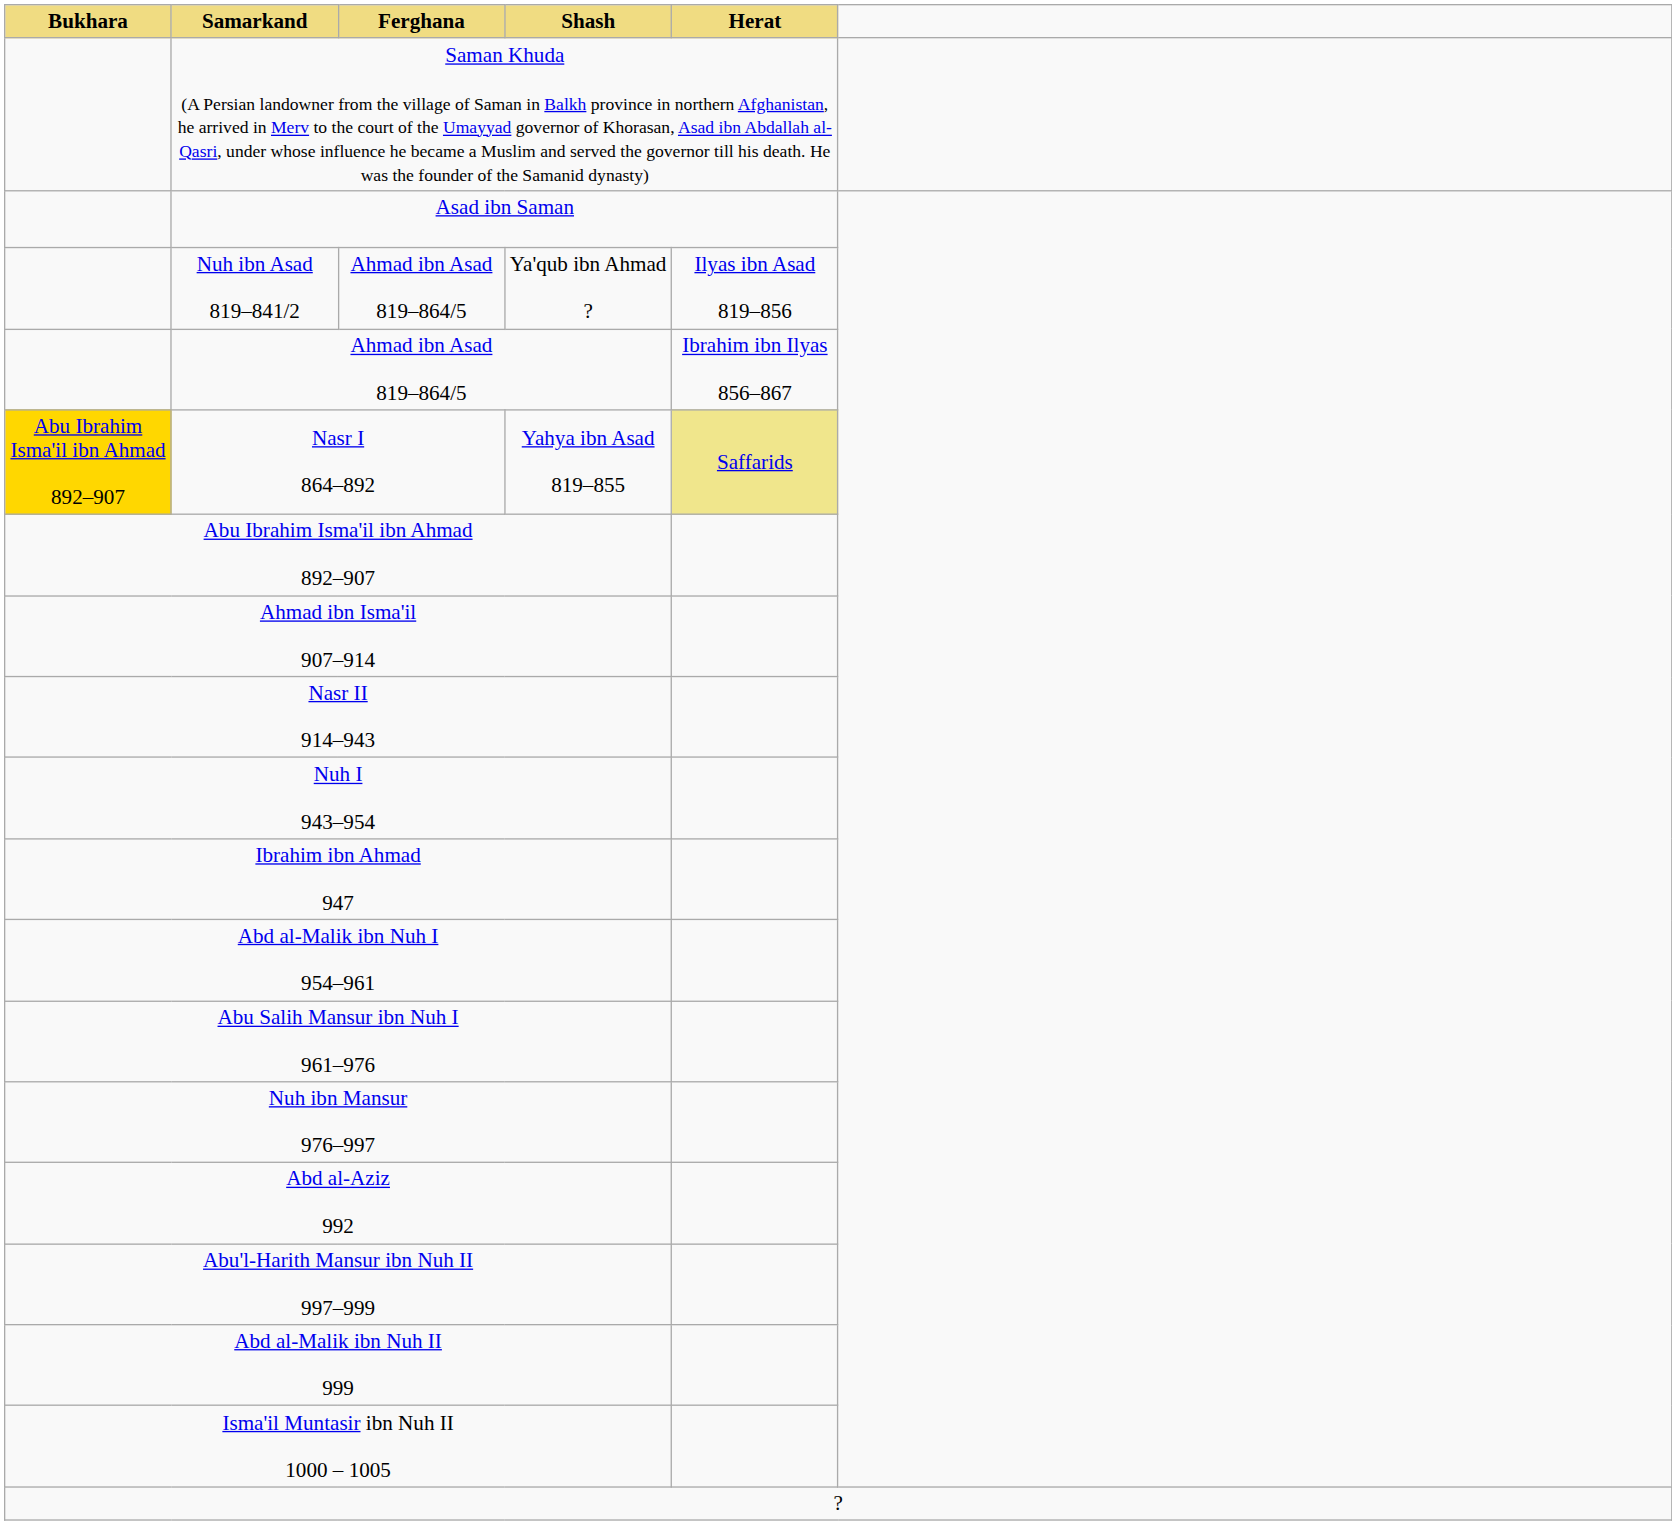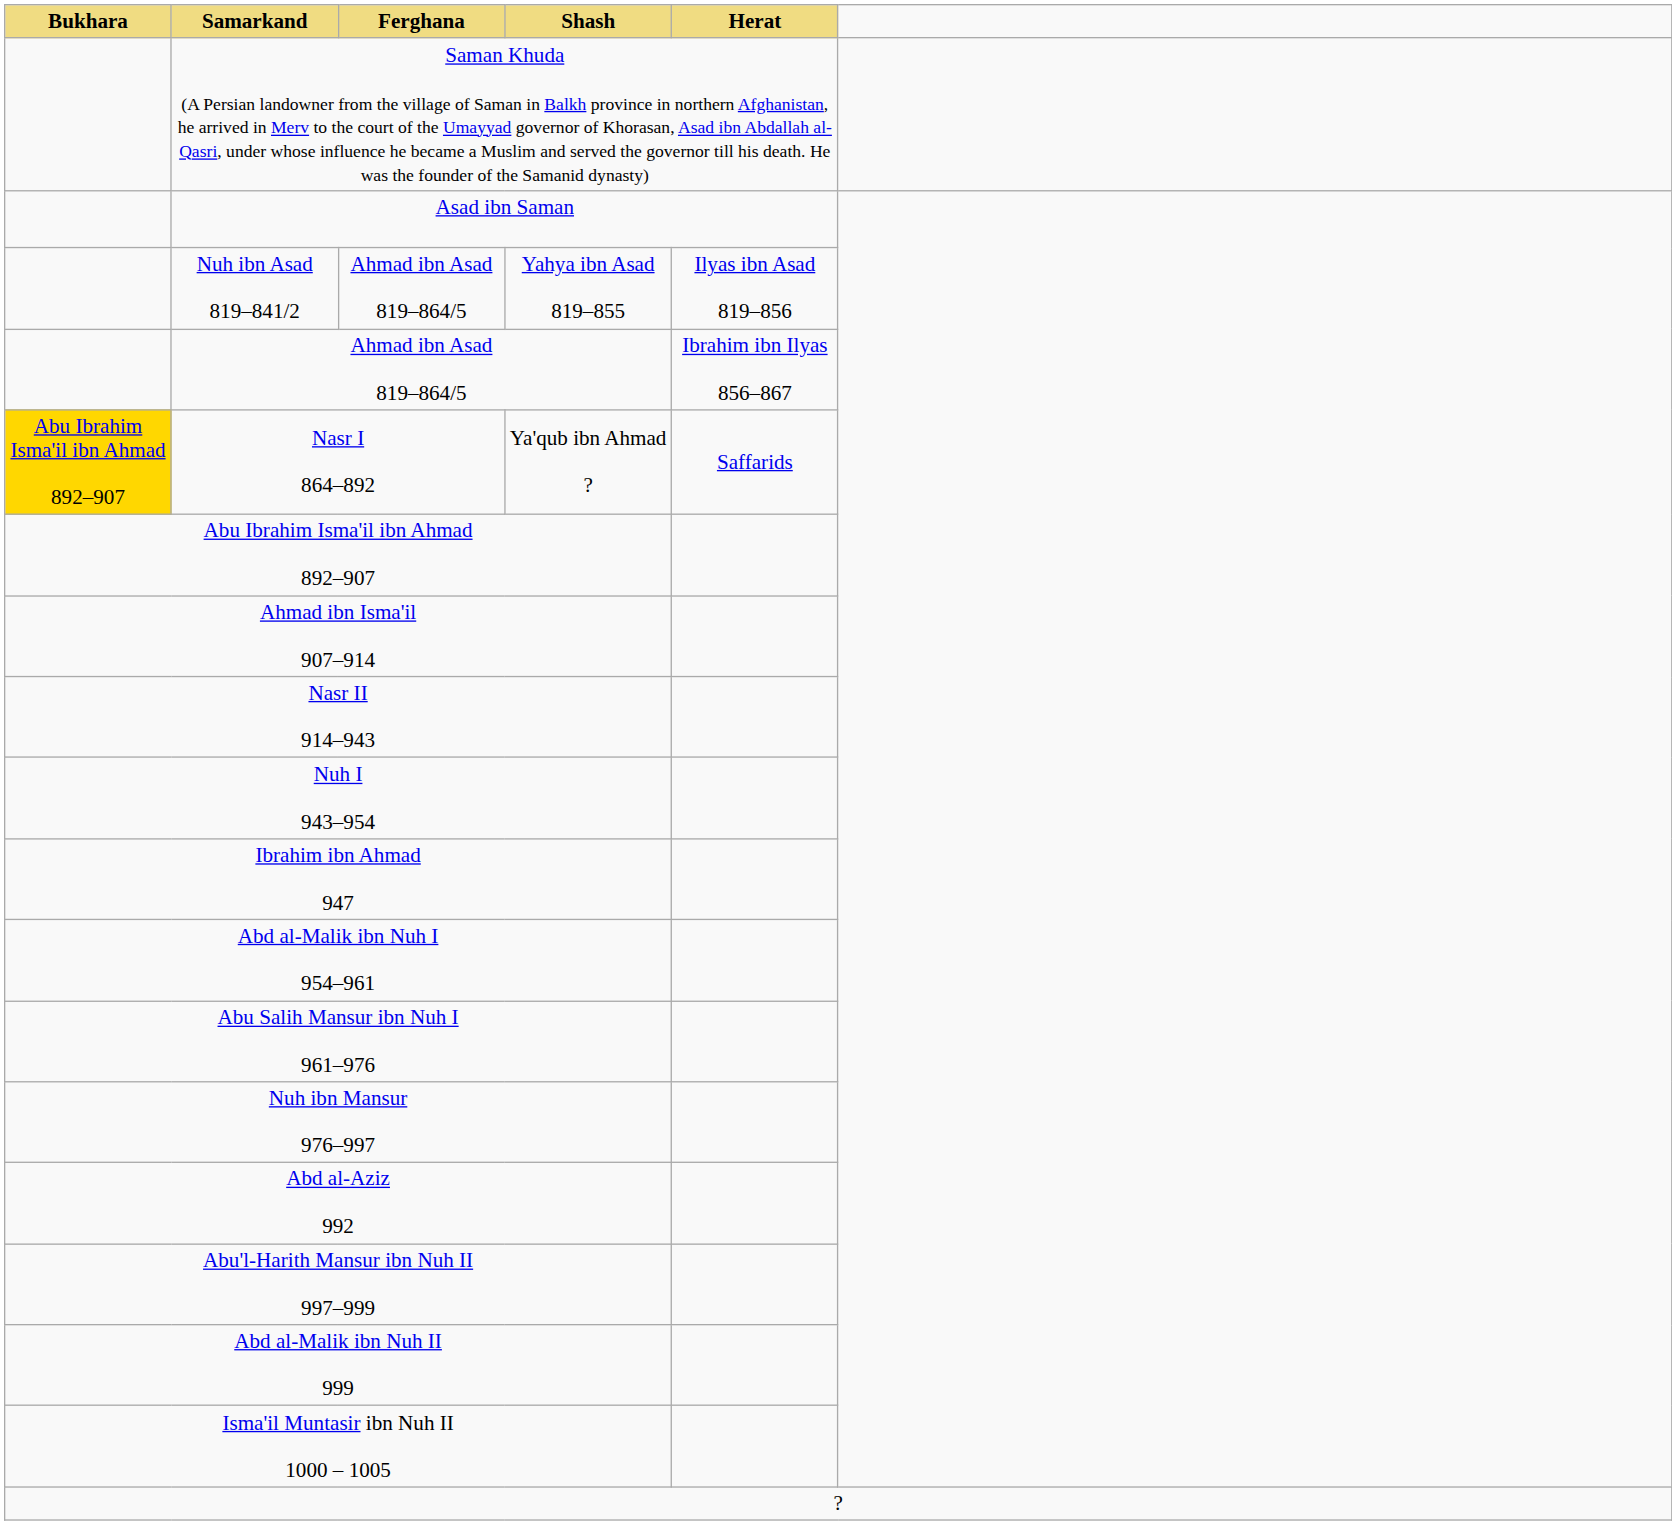 <table style="width:100%;" class="wikitable">
 <tr>
 <th style="background:#f0dc82; width:10%;">Bukhara</th>
 <th style="background:#f0dc82; width:10%;">Samarkand</th>
 <th style="background:#f0dc82; width:10%;">Ferghana</th>
 <th style="background:#f0dc82; width:10%;">Shash</th>
 <th style="background:#f0dc82; width:10%;">Herat</th>
 </tr>
 <tr>
 <td style="text-align:center;"></td>
 <td colspan="4" style="text-align:center;"><a href='#'>Saman Khuda</a><br> <br> <small>(A Persian landowner from the village of Saman in <a href='#'>Balkh</a> province in northern <a href='#'>Afghanistan</a>, he arrived in <a href='#'>Merv</a> to the court of the <a href='#'>Umayyad</a> governor of Khorasan, <a href='#'>Asad ibn Abdallah al-Qasri</a>, under whose influence he became a Muslim and served the governor till his death. He was the founder of the Samanid dynasty)</small></td>
 <td></td>
 </tr>
 <tr>
 <td style="text-align:center;"></td>
 <td colspan="4" style="text-align:center;"><a href='#'>Asad ibn Saman</a><br> <br></td>
 </tr>
 <tr>
 <td style="text-align:center;"></td>
 <td style="text-align:center;"><a href='#'>Nuh ibn Asad</a><br> <br>819–841/2</td>
 <td style="text-align:center;"><a href='#'>Ahmad ibn Asad</a><br> <br>819–864/5</td>
-<td style="text-align:center;">Ya'qub ibn Ahmad<br> <br>?</td>
+<td style="text-align:center;"><a href='#'>Yahya ibn Asad</a><br> <br>819–855</td>
 <td style="text-align:center;"><a href='#'>Ilyas ibn Asad</a><br> <br>819–856</td>
 </tr>
 <tr>
 <td style="text-align:center;"></td>
 <td colspan="3" style="text-align:center;"><a href='#'>Ahmad ibn Asad</a><br> <br>819–864/5</td>
 <td style="text-align:center;"><a href='#'>Ibrahim ibn Ilyas</a><br> <br>856–867</td>
 </tr>
 <tr>
 <td style="background: gold; text-align:center;"><a href='#'>Abu Ibrahim Isma'il ibn Ahmad</a><br> <br>892–907</td>
 <td colspan="2" style="text-align:center;"><a href='#'>Nasr I</a><br> <br>864–892</td>
-<td style="text-align:center;"><a href='#'>Yahya ibn Asad</a><br> <br>819–855</td>
-<td style="background: khaki; text-align:center;"><a href='#'>Saffarids</a><br></td>
+<td style="text-align:center;">Ya'qub ibn Ahmad<br> <br>?</td>
+<td style="text-align:center;"><a href='#'>Saffarids</a><br></td>
 </tr>
 <tr>
 <td colspan="4" style="text-align:center;"><a href='#'>Abu Ibrahim Isma'il ibn Ahmad</a><br> <br>892–907</td>
 <td style="text-align:center;"></td>
 </tr>
 <tr>
 <td colspan="4" style="text-align:center;"><a href='#'>Ahmad ibn Isma'il</a><br> <br>907–914</td>
 <td style="text-align:center;"></td>
 </tr>
 <tr>
 <td colspan="4" style="text-align:center;"><a href='#'>Nasr II</a><br> <br>914–943</td>
 <td style="text-align:center;"></td>
 </tr>
 <tr>
 <td colspan="4" style="text-align:center;"><a href='#'>Nuh I</a><br> <br>943–954</td>
 <td style="text-align:center;"></td>
 </tr>
 <tr>
 <td colspan="4" style="text-align:center;"><a href='#'>Ibrahim ibn Ahmad</a><br> <br>947</td>
 <td style="text-align:center;"></td>
 </tr>
 <tr>
 <td colspan="4" style="text-align:center;"><a href='#'>Abd al-Malik ibn Nuh I</a><br> <br>954–961</td>
 <td style="text-align:center;"></td>
 </tr>
 <tr>
 <td colspan="4" style="text-align:center;"><a href='#'>Abu Salih Mansur ibn Nuh I</a><br> <br>961–976</td>
 <td style="text-align:center;"></td>
 </tr>
 <tr>
 <td colspan="4" style="text-align:center;"><a href='#'>Nuh ibn Mansur</a><br> <br>976–997</td>
 <td style="text-align:center;"></td>
 </tr>
 <tr>
 <td colspan="4" style="text-align:center;"><a href='#'>Abd al-Aziz</a><br> <br>992</td>
 <td style="text-align:center;"></td>
 </tr>
 <tr>
 <td colspan="4" style="text-align:center;"><a href='#'>Abu'l-Harith Mansur ibn Nuh II</a><br> <br>997–999</td>
 <td style="text-align:center;"></td>
 </tr>
 <tr>
 <td colspan="4" style="text-align:center;"><a href='#'>Abd al-Malik ibn Nuh II</a><br> <br> 999</td>
 <td style="text-align:center;"></td>
 </tr>
 <tr>
 <td colspan="4" style="text-align:center;"><a href='#'>Isma'il Muntasir</a> ibn Nuh II<br> <br>1000 – 1005</td>
 <td style="text-align:center;"></td>
 </tr>
 <tr>
 <td colspan="6" align="center">?</td>
 </tr>
 </table>
